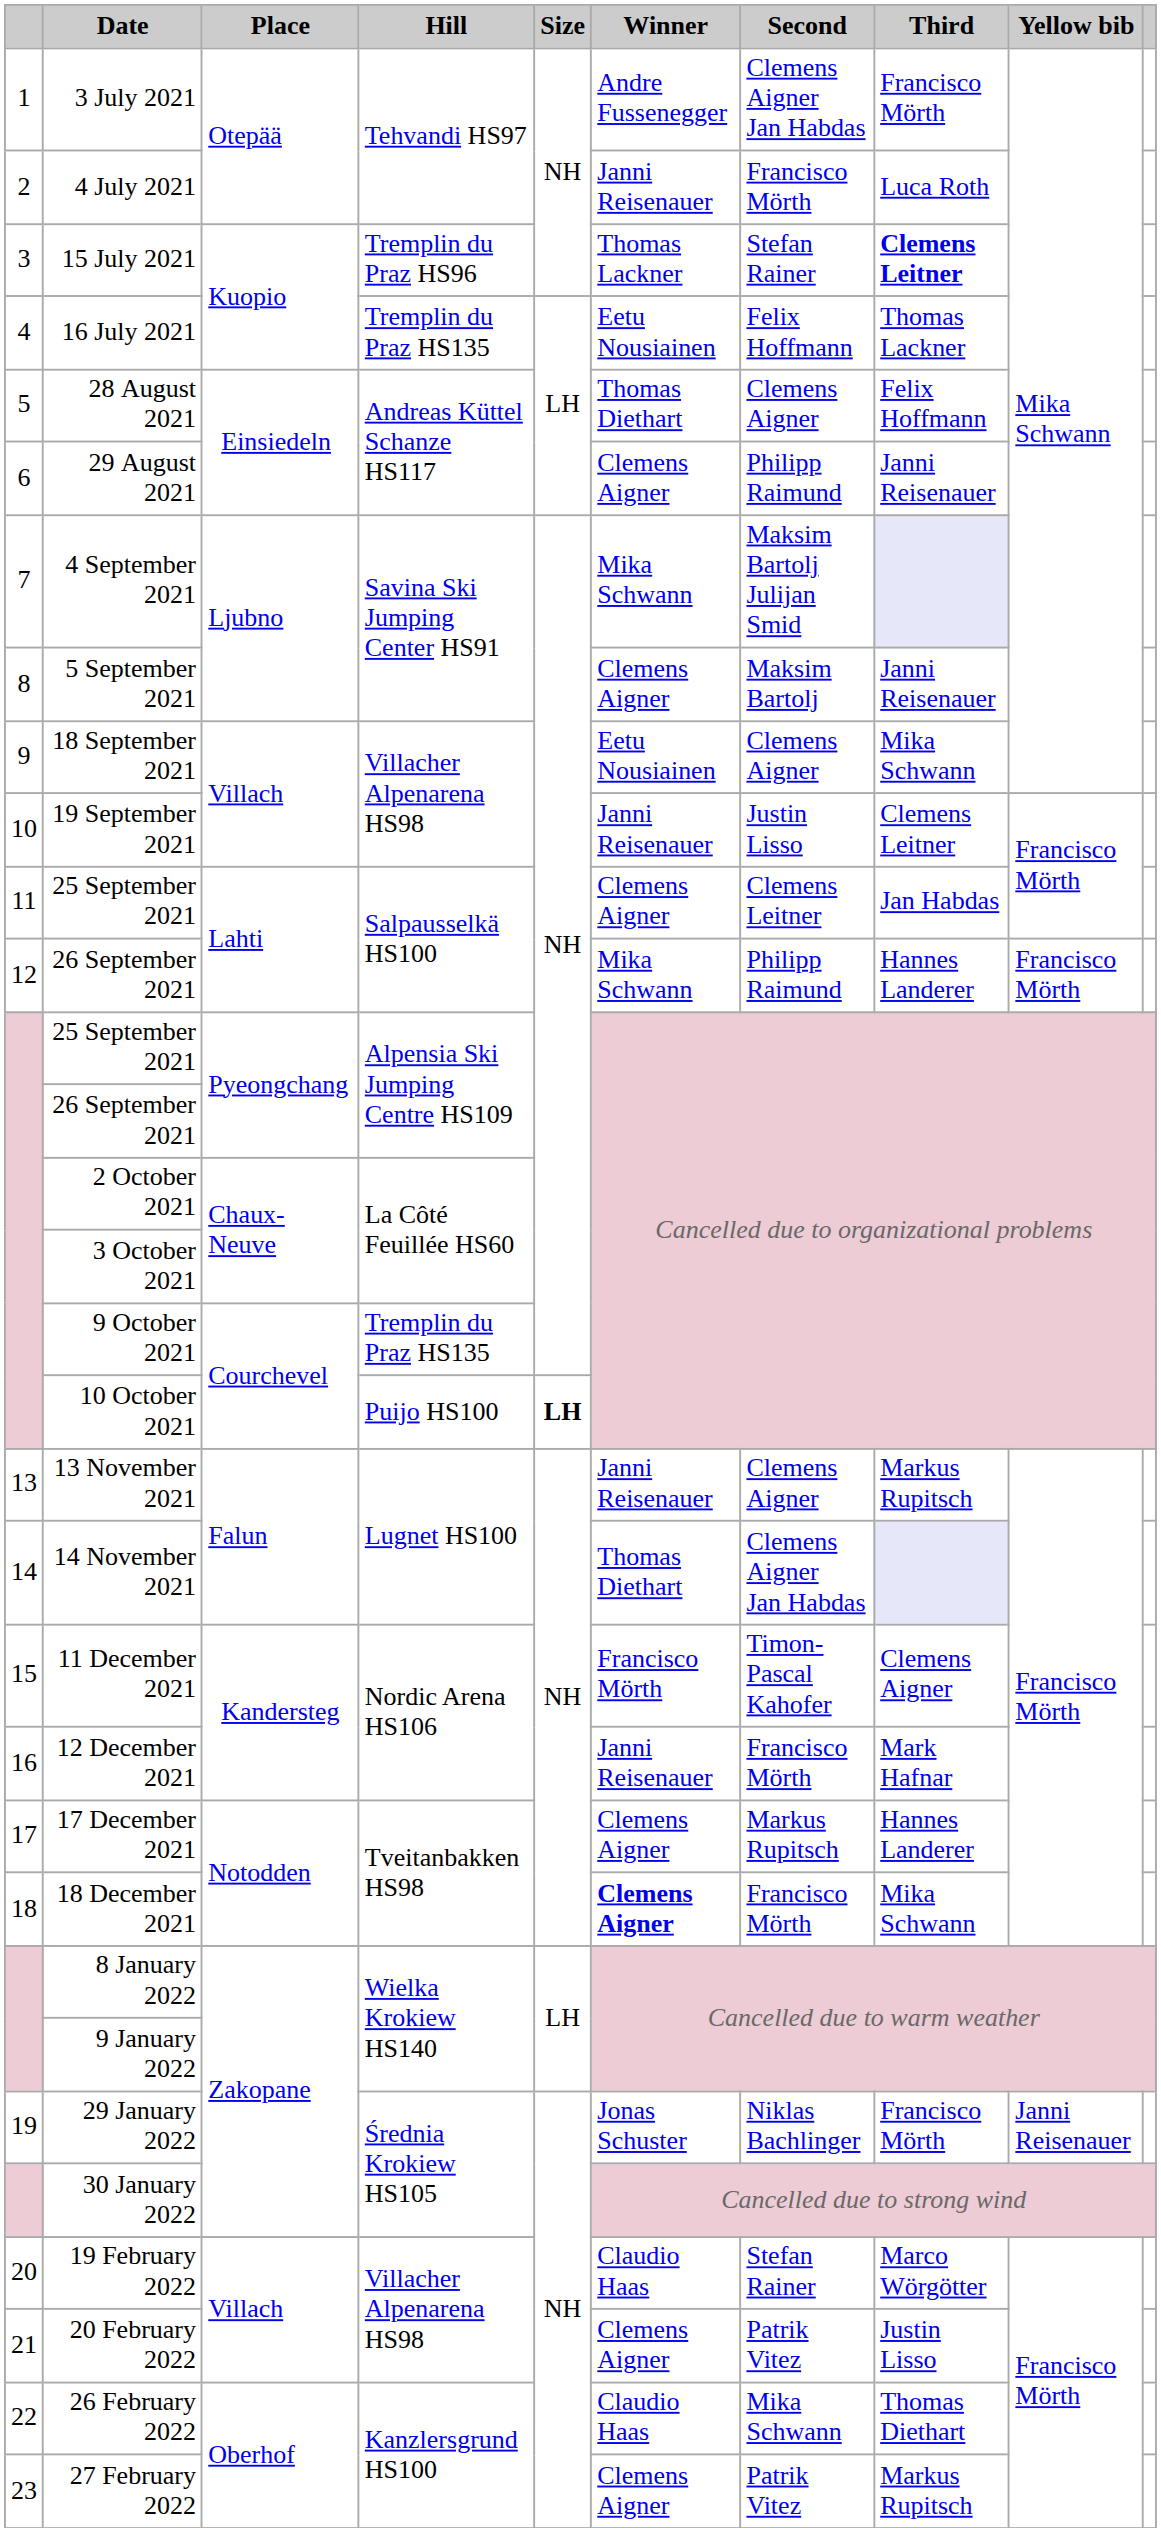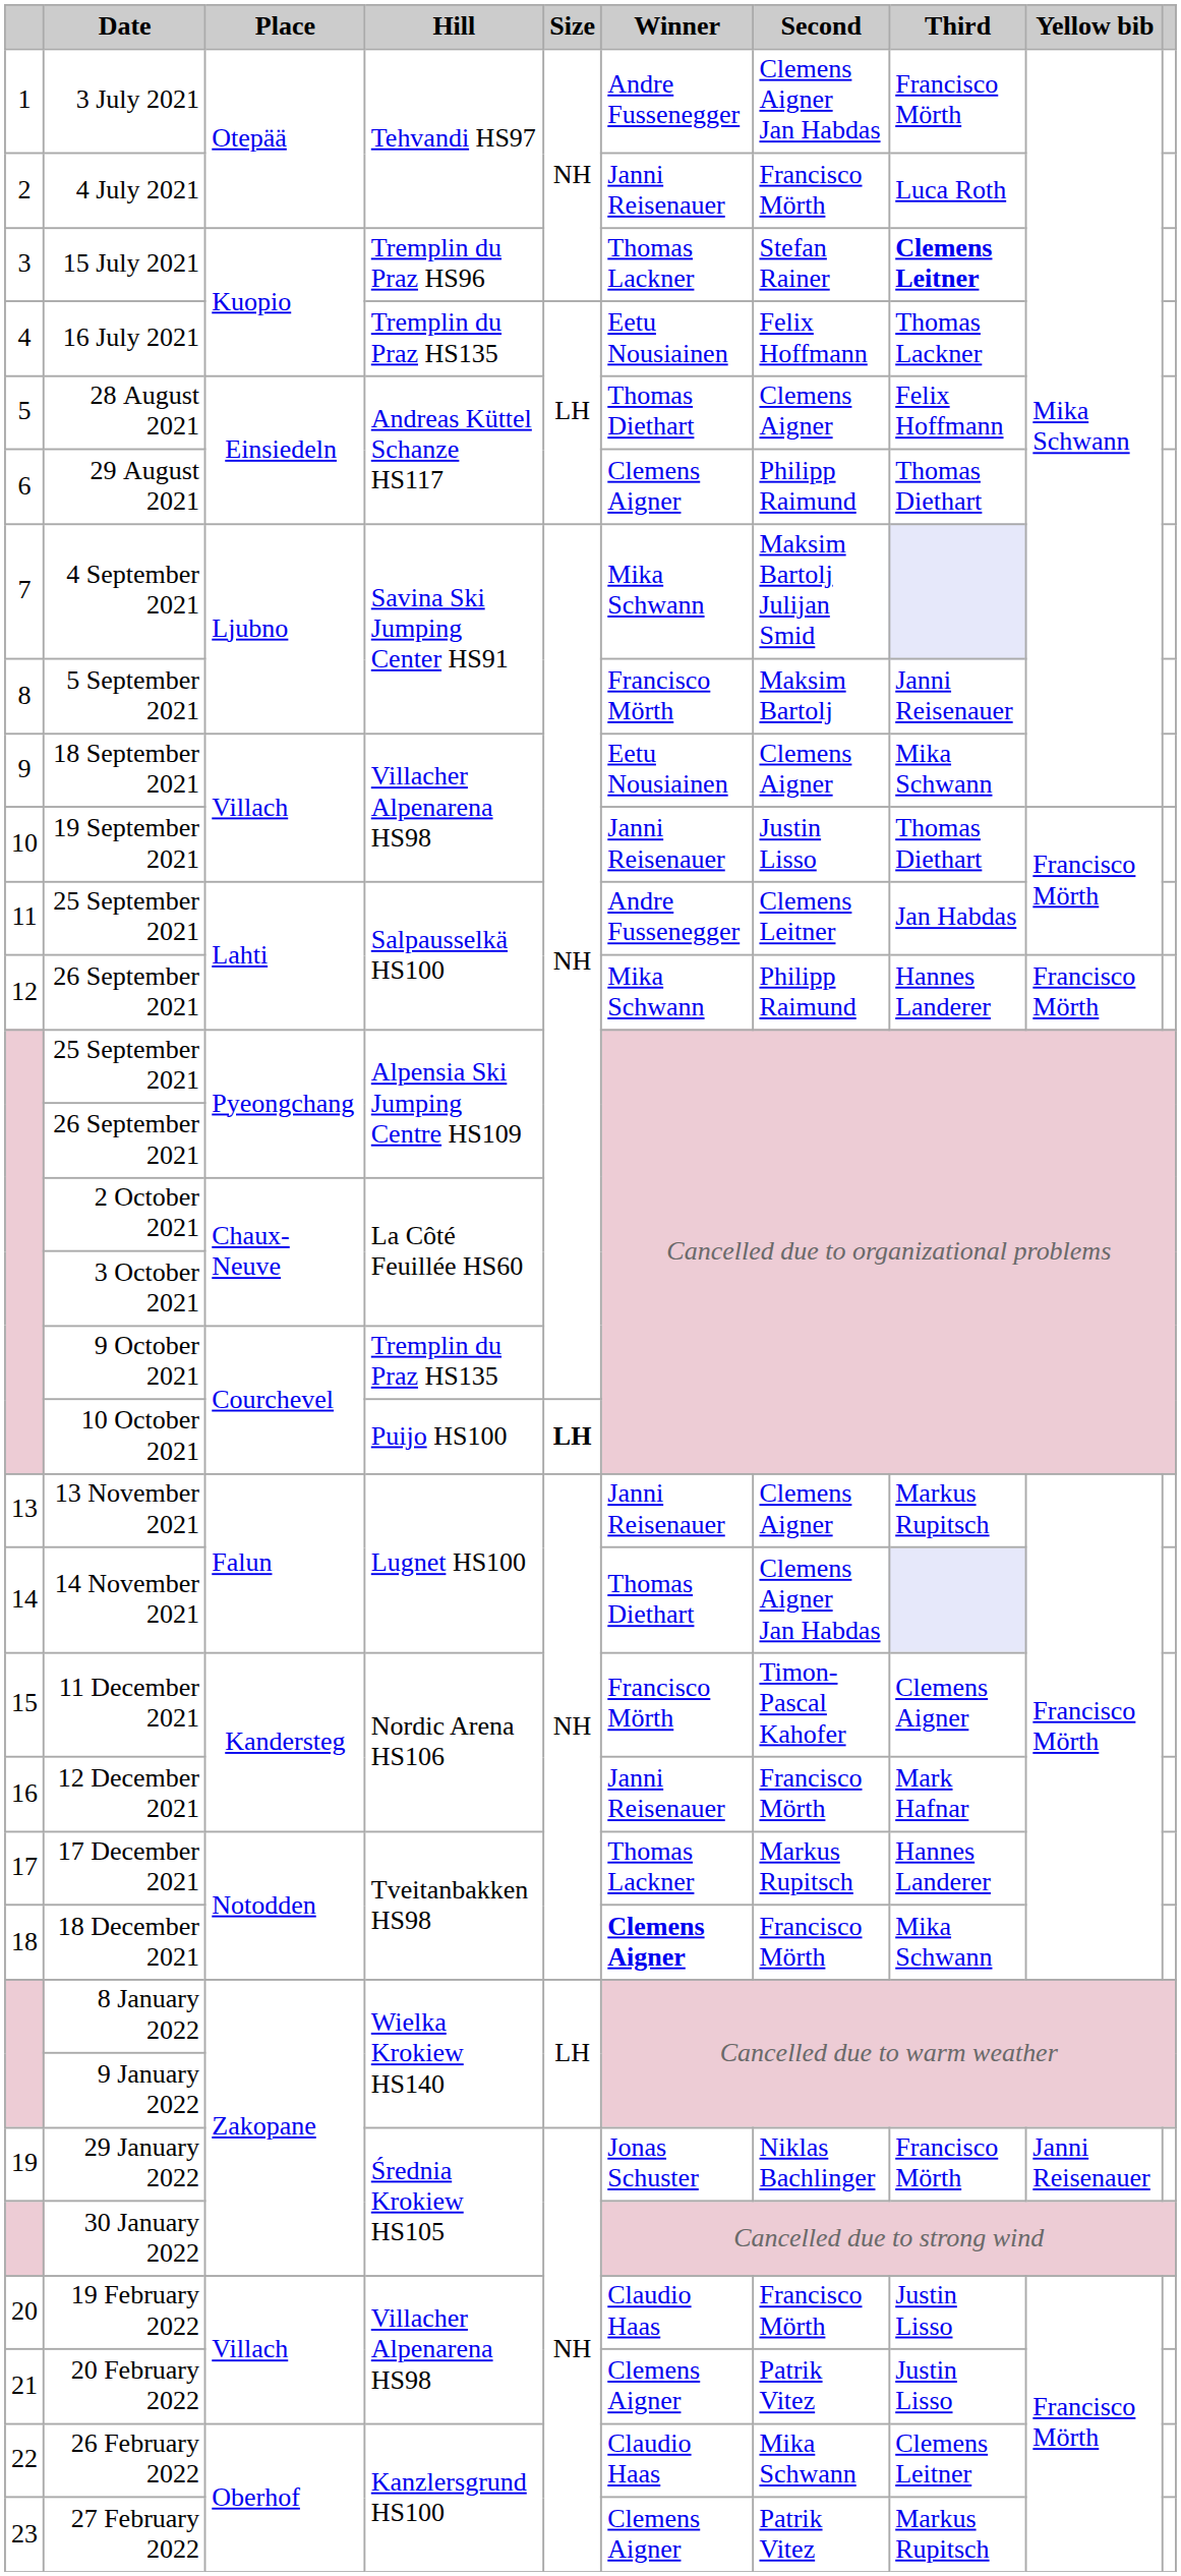 <table class="wikitable plainrowheaders" style="background:#fff; font-size:86%; line-height:16px; border:grey solid 1px; border-collapse:collapse;">
 <tr>
 <th scope="col" style="background:#ccc; width=45 px;"></th>
 <th scope="col" style="background:#ccc; width:130px;">Date</th>
 <th scope="col" style="background:#ccc; width:150px;">Place</th>
 <th scope="col" style="background:#ccc; width:240px;">Hill</th>
 <th scope="col" style="background:#ccc; width:20px;">Size</th>
 <th scope="col" style="background:#ccc; width:195px;">Winner</th>
 <th scope="col" style="background:#ccc; width:195px;">Second</th>
 <th scope="col" style="background:#ccc; width:195px;">Third</th>
 <th scope="col" style="background:#ccc; width:180px;">Yellow bib</th>
 <th scope="col" style="background:#ccc; width:10px;"></th>
 </tr>
 <tr>
 <td style="text-align:center">1</td>
 <td style="text-align:right">3 July 2021</td>
 <td rowspan=2> <a href='#'>Otepää</a></td>
 <td rowspan=2><a href='#'>Tehvandi</a> HS97</td>
 <td rowspan=3 style="text-align:center">NH</td>
 <td> <a href='#'>Andre Fussenegger</a></td>
 <td> <a href='#'>Clemens Aigner</a><br> <a href='#'>Jan Habdas</a></td>
 <td> <a href='#'>Francisco Mörth</a></td>
 <td rowspan=9> <a href='#'>Mika Schwann</a></td>
 <td></td>
 </tr>
 <tr>
 <td style="text-align:center">2</td>
 <td style="text-align:right">4 July 2021</td>
 <td> <a href='#'>Janni Reisenauer</a></td>
 <td> <a href='#'>Francisco Mörth</a></td>
 <td> <a href='#'>Luca Roth</a></td>
 <td></td>
 </tr>
 <tr>
 <td style="text-align:center">3</td>
 <td style="text-align:right">15 July 2021</td>
 <td rowspan=2> <a href='#'>Kuopio</a></td>
 <td><a href='#'>Tremplin du Praz</a> HS96</td>
 <td> <a href='#'>Thomas Lackner</a></td>
 <td> <a href='#'>Stefan Rainer</a></td>
 <td><strong> <a href='#'>Clemens Leitner</a></strong></td>
 <td></td>
 </tr>
 <tr>
 <td style="text-align:center">4</td>
 <td style="text-align:right">16 July 2021</td>
 <td><a href='#'>Tremplin du Praz</a> HS135</td>
 <td rowspan=3 style="text-align:center">LH</td>
 <td> <a href='#'>Eetu Nousiainen</a></td>
 <td> <a href='#'>Felix Hoffmann</a></td>
 <td> <a href='#'>Thomas Lackner</a></td>
 <td></td>
 </tr>
 <tr>
 <td style="text-align:center">5</td>
 <td style="text-align:right">28 August 2021</td>
 <td rowspan=2>  <a href='#'>Einsiedeln</a> </td>
 <td rowspan=2><a href='#'>Andreas Küttel Schanze</a> HS117</td>
 <td> <a href='#'>Thomas Diethart</a></td>
 <td> <a href='#'>Clemens Aigner</a></td>
 <td> <a href='#'>Felix Hoffmann</a></td>
 <td></td>
 </tr>
 <tr>
 <td style="text-align:center">6</td>
 <td style="text-align:right">29 August 2021</td>
 <td> <a href='#'>Clemens Aigner</a></td>
 <td> <a href='#'>Philipp Raimund</a></td>
-<td> <a href='#'>Janni Reisenauer</a></td>
+<td> <a href='#'>Thomas Diethart</a></td>
 <td></td>
 </tr>
 <tr>
 <td style="text-align:center">7</td>
 <td style="text-align:right">4 September 2021</td>
 <td rowspan=2> <a href='#'>Ljubno</a></td>
 <td rowspan=2><a href='#'>Savina Ski Jumping Center</a> HS91</td>
 <td rowspan=11 style="text-align:center">NH</td>
 <td> <a href='#'>Mika Schwann</a></td>
 <td> <a href='#'>Maksim Bartolj</a><br> <a href='#'>Julijan Smid</a></td>
 <td bgcolor="E6E8FA"></td>
 <td></td>
 </tr>
 <tr>
 <td style="text-align:center">8</td>
 <td style="text-align:right">5 September 2021</td>
-<td> <a href='#'>Clemens Aigner</a></td>
+<td> <a href='#'>Francisco Mörth</a></td>
 <td> <a href='#'>Maksim Bartolj</a></td>
 <td> <a href='#'>Janni Reisenauer</a></td>
 <td></td>
 </tr>
 <tr>
 <td style="text-align:center">9</td>
 <td style="text-align:right">18 September 2021</td>
 <td rowspan=2> <a href='#'>Villach</a></td>
 <td rowspan=2><a href='#'>Villacher Alpenarena</a> HS98</td>
 <td> <a href='#'>Eetu Nousiainen</a></td>
 <td> <a href='#'>Clemens Aigner</a></td>
 <td> <a href='#'>Mika Schwann</a></td>
 <td></td>
 </tr>
 <tr>
 <td style="text-align:center">10</td>
 <td style="text-align:right">19 September 2021</td>
 <td> <a href='#'>Janni Reisenauer</a></td>
 <td> <a href='#'>Justin Lisso</a></td>
-<td> <a href='#'>Clemens Leitner</a></td>
+<td> <a href='#'>Thomas Diethart</a></td>
 <td rowspan=2> <a href='#'>Francisco Mörth</a></td>
 <td></td>
 </tr>
 <tr>
 <td style="text-align:center">11</td>
 <td style="text-align:right">25 September 2021</td>
 <td rowspan=2> <a href='#'>Lahti</a></td>
 <td rowspan=2><a href='#'>Salpausselkä</a> HS100</td>
-<td> <a href='#'>Clemens Aigner</a></td>
+<td> <a href='#'>Andre Fussenegger</a></td>
 <td> <a href='#'>Clemens Leitner</a></td>
 <td> <a href='#'>Jan Habdas</a></td>
 <td></td>
 </tr>
 <tr>
 <td style="text-align:center">12</td>
 <td style="text-align:right">26 September 2021</td>
 <td> <a href='#'>Mika Schwann</a></td>
 <td> <a href='#'>Philipp Raimund</a></td>
 <td> <a href='#'>Hannes Landerer</a></td>
 <td> <a href='#'>Francisco Mörth</a></td>
 <td></td>
 </tr>
 <tr>
 <td rowspan="6" align="center" bgcolor="EDCCD5"></td>
 <td style="text-align:right">25 September 2021</td>
 <td rowspan=2> <a href='#'>Pyeongchang</a></td>
 <td rowspan=2><a href='#'>Alpensia Ski Jumping Centre</a> HS109</td>
 <td align="center" colspan="5" rowspan="6" bgcolor="EDCCD5" style=color:#696969><em>Cancelled due to organizational problems</em></td>
 </tr>
 <tr>
 <td style="text-align:right">26 September 2021</td>
 </tr>
 <tr>
 <td style="text-align:right">2 October 2021</td>
 <td rowspan=2> <a href='#'>Chaux-Neuve</a></td>
 <td rowspan=2>La Côté Feuillée HS60</td>
 </tr>
 <tr>
 <td style="text-align:right">3 October 2021</td>
 </tr>
 <tr>
 <td style="text-align:right">9 October 2021</td>
 <td rowspan=2> <a href='#'>Courchevel</a></td>
 <td><a href='#'>Tremplin du Praz</a> HS135</td>
 </tr>
 <tr>
 <td style="text-align:right">10 October 2021</td>
 <td><a href='#'>Puijo</a> HS100</td>
 <td style="text-align:center"><strong>LH</strong></td>
 </tr>
 <tr>
 <td style="text-align:center">13</td>
 <td style="text-align:right">13 November 2021</td>
 <td rowspan=2> <a href='#'>Falun</a></td>
 <td rowspan=2><a href='#'>Lugnet</a> HS100</td>
 <td rowspan=6 style="text-align:center">NH</td>
 <td> <a href='#'>Janni Reisenauer</a></td>
 <td> <a href='#'>Clemens Aigner</a></td>
 <td> <a href='#'>Markus Rupitsch</a></td>
 <td rowspan=6> <a href='#'>Francisco Mörth</a></td>
 <td></td>
 </tr>
 <tr>
 <td style="text-align:center">14</td>
 <td style="text-align:right">14 November 2021</td>
 <td> <a href='#'>Thomas Diethart</a></td>
 <td> <a href='#'>Clemens Aigner</a><br> <a href='#'>Jan Habdas</a></td>
 <td bgcolor="E6E8FA"></td>
 <td></td>
 </tr>
 <tr>
 <td style="text-align:center">15</td>
 <td style="text-align:right">11 December 2021</td>
 <td rowspan=2>  <a href='#'>Kandersteg</a> </td>
 <td rowspan=2>Nordic Arena HS106</td>
 <td> <a href='#'>Francisco Mörth</a></td>
 <td> <a href='#'>Timon-Pascal Kahofer</a></td>
 <td> <a href='#'>Clemens Aigner</a></td>
 <td></td>
 </tr>
 <tr>
 <td style="text-align:center">16</td>
 <td style="text-align:right">12 December 2021</td>
 <td> <a href='#'>Janni Reisenauer</a></td>
 <td> <a href='#'>Francisco Mörth</a></td>
 <td> <a href='#'>Mark Hafnar</a></td>
 <td></td>
 </tr>
 <tr>
 <td style="text-align:center">17</td>
 <td style="text-align:right">17 December 2021</td>
 <td rowspan=2> <a href='#'>Notodden</a></td>
 <td rowspan=2>Tveitanbakken HS98</td>
-<td> <a href='#'>Clemens Aigner</a></td>
+<td> <a href='#'>Thomas Lackner</a></td>
 <td> <a href='#'>Markus Rupitsch</a></td>
 <td> <a href='#'>Hannes Landerer</a></td>
 <td></td>
 </tr>
 <tr>
 <td style="text-align:center">18</td>
 <td style="text-align:right">18 December 2021</td>
 <td><strong> <a href='#'>Clemens Aigner</a></strong></td>
 <td> <a href='#'>Francisco Mörth</a></td>
 <td> <a href='#'>Mika Schwann</a></td>
 <td></td>
 </tr>
 <tr>
 <td rowspan="2" align="center" bgcolor="EDCCD5"></td>
 <td style="text-align:right">8 January 2022</td>
 <td rowspan=4> <a href='#'>Zakopane</a></td>
 <td rowspan=2><a href='#'>Wielka Krokiew</a> HS140</td>
 <td rowspan=2 style="text-align:center">LH</td>
 <td align="center" colspan="5" rowspan="2" bgcolor="EDCCD5" style=color:#696969><em>Cancelled due to warm weather</em></td>
 </tr>
 <tr>
 <td style="text-align:right">9 January 2022</td>
 </tr>
 <tr>
 <td style="text-align:center">19</td>
 <td style="text-align:right">29 January 2022</td>
 <td rowspan=2><a href='#'>Średnia Krokiew</a> HS105</td>
 <td rowspan=6 style="text-align:center">NH</td>
 <td> <a href='#'>Jonas Schuster</a></td>
 <td> <a href='#'>Niklas Bachlinger</a></td>
 <td> <a href='#'>Francisco Mörth</a></td>
 <td> <a href='#'>Janni Reisenauer</a></td>
 <td></td>
 </tr>
 <tr>
 <td align="center" bgcolor="EDCCD5"></td>
 <td style="text-align:right">30 January 2022</td>
 <td align="center" colspan="5" bgcolor="EDCCD5" style=color:#696969><em>Cancelled due to strong wind</em></td>
 </tr>
 <tr>
 <td style="text-align:center">20</td>
 <td style="text-align:right">19 February 2022</td>
 <td rowspan=2> <a href='#'>Villach</a></td>
 <td rowspan=2><a href='#'>Villacher Alpenarena</a> HS98</td>
 <td> <a href='#'>Claudio Haas</a></td>
-<td> <a href='#'>Stefan Rainer</a></td>
-<td> <a href='#'>Marco Wörgötter</a></td>
+<td> <a href='#'>Francisco Mörth</a></td>
+<td> <a href='#'>Justin Lisso</a></td>
 <td rowspan=4> <a href='#'>Francisco Mörth</a></td>
 <td></td>
 </tr>
 <tr>
 <td style="text-align:center">21</td>
 <td style="text-align:right">20 February 2022</td>
 <td> <a href='#'>Clemens Aigner</a></td>
 <td> <a href='#'>Patrik Vitez</a></td>
 <td> <a href='#'>Justin Lisso</a></td>
 <td></td>
 </tr>
 <tr>
 <td style="text-align:center">22</td>
 <td style="text-align:right">26 February 2022</td>
 <td rowspan=2> <a href='#'>Oberhof</a></td>
 <td rowspan=2><a href='#'>Kanzlersgrund</a> HS100</td>
 <td> <a href='#'>Claudio Haas</a></td>
 <td> <a href='#'>Mika Schwann</a></td>
-<td> <a href='#'>Thomas Diethart</a></td>
+<td> <a href='#'>Clemens Leitner</a></td>
 <td></td>
 </tr>
 <tr>
 <td style="text-align:center">23</td>
 <td style="text-align:right">27 February 2022</td>
 <td> <a href='#'>Clemens Aigner</a></td>
 <td> <a href='#'>Patrik Vitez</a></td>
 <td> <a href='#'>Markus Rupitsch</a></td>
 <td></td>
 </tr>
 </table>
